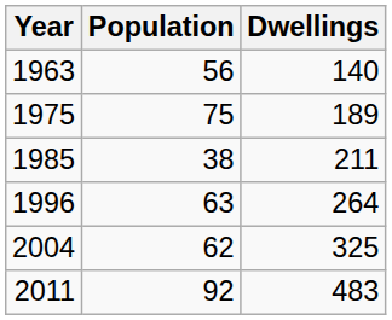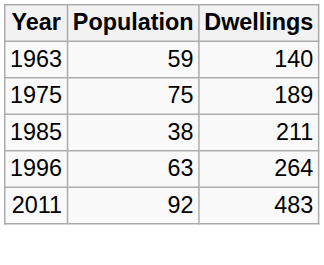 <table class="wikitable" style="line-height:1.1em;">
 <tr>
 <th>Year</th>
 <th>Population</th>
 <th>Dwellings</th>
 </tr>
 <tr align="right">
 <td>1963</td>
-<td>56</td>
+<td>59</td>
 <td>140</td>
 </tr>
 <tr align="right">
 <td>1975</td>
 <td>75</td>
 <td>189</td>
 </tr>
 <tr align="right">
 <td>1985</td>
 <td>38</td>
 <td>211</td>
 </tr>
 <tr align="right">
 <td>1996</td>
 <td>63</td>
 <td>264</td>
 </tr>
 <tr align="right">
-<td>2004</td>
-<td>62</td>
-<td>325</td>
-</tr>
-<tr align="right">
 <td>2011</td>
 <td>92</td>
 <td>483</td>
 </tr>
 </table>
